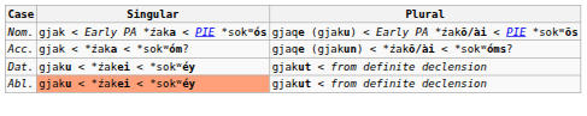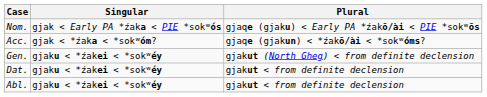 <table class="wikitable sortable">
 <tr>
 <th>Case</th>
 <th>Singular</th>
 <th>Plural</th>
 </tr>
 <tr>
 <td><em>Nom.</em></td>
 <td>gjak < <em>Early</em> <em>PA</em> *źak<strong>a</strong> < <em><a href='#'>PIE</a></em> *sokʷ<strong>ós</strong></td>
 <td>gjaq<strong>e</strong> (gjak<strong>u</strong>) < <em>Early</em> <em>PA</em> *źak<strong>ō/ài</strong> < <em><a href='#'>PIE</a></em> *sokʷ<strong>ōs</strong></td>
 </tr>
 <tr>
 <td><em>Acc.</em></td>
 <td>gjak < *źak<strong>a</strong> < *sokʷ<strong>óm</strong>?</td>
 <td>gjaq<strong>e</strong> (gjak<strong>un</strong>) < *źak<strong>ō/ài</strong> < *sokʷ<strong>óms</strong>?</td>
 </tr>
 <tr>
+<td><em>Gen.</em></td>
+<td>gjak<strong>u</strong> < *źak<strong>ei</strong> < *sokʷ<strong>éy</strong></td>
+<td>gjak<strong>ut</strong> <em>(<a href='#'>North Gheg</a>)</em> < <em>from definite declension</em></td>
+</tr>
+<tr>
 <td><em>Dat.</em></td>
 <td>gjak<strong>u</strong> < *źak<strong>ei</strong> < *sokʷ<strong>éy</strong></td>
 <td>gjak<strong>ut</strong> < <em>from definite declension</em></td>
 </tr>
 <tr>
 <td><em>Abl.</em></td>
-<td style="background: lightsalmon;">gjak<strong>u</strong> < *źak<strong>ei</strong> < *sokʷ<strong>éy</strong></td>
+<td>gjak<strong>u</strong> < *źak<strong>ei</strong> < *sokʷ<strong>éy</strong></td>
 <td>gjak<strong>ut</strong> < <em>from definite declension</em></td>
 </tr>
 </table>
